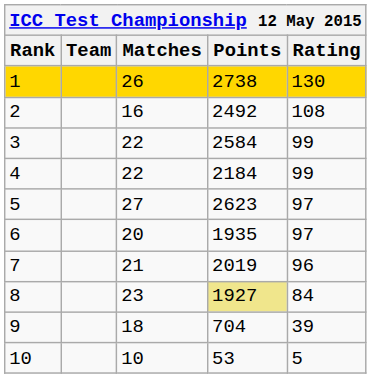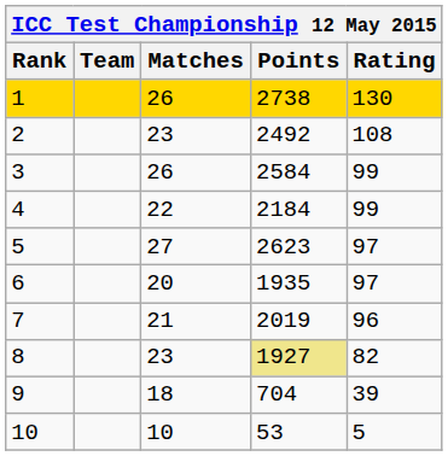 <table class="wikitable" style="white-space: nowrap;">
 <tr>
 <th colspan="5"><a href='#'>ICC Test Championship</a> <small>12 May 2015</small></th>
 </tr>
 <tr>
 <th>Rank</th>
 <th>Team</th>
 <th>Matches</th>
 <th>Points</th>
 <th>Rating</th>
 </tr>
 <tr style="background:gold">
 <td>1</td>
 <td style="text-align:left"></td>
 <td>26</td>
 <td>2738</td>
 <td>130</td>
 </tr>
 <tr>
 <td>2</td>
 <td style="text-align:left"></td>
-<td>16</td>
+<td>23</td>
 <td>2492</td>
 <td>108</td>
 </tr>
 <tr>
 <td>3</td>
 <td style="text-align:left"></td>
-<td>22</td>
+<td>26</td>
 <td>2584</td>
 <td>99</td>
 </tr>
 <tr>
 <td>4</td>
 <td style="text-align:left"></td>
 <td>22</td>
 <td>2184</td>
 <td>99</td>
 </tr>
 <tr>
 <td>5</td>
 <td style="text-align:left"></td>
 <td>27</td>
 <td>2623</td>
 <td>97</td>
 </tr>
 <tr>
 <td>6</td>
 <td style="text-align:left"></td>
 <td>20</td>
 <td>1935</td>
 <td>97</td>
 </tr>
 <tr>
 <td>7</td>
 <td style="text-align:left"></td>
 <td>21</td>
 <td>2019</td>
 <td>96</td>
 </tr>
 <tr>
 <td>8</td>
 <td style="text-align:left"></td>
 <td>23</td>
 <td style="background: khaki;">1927</td>
-<td>84</td>
+<td>82</td>
 </tr>
 <tr>
 <td>9</td>
 <td style="text-align:left"></td>
 <td>18</td>
 <td>704</td>
 <td>39</td>
 </tr>
 <tr>
 <td>10</td>
 <td style="text-align:left"></td>
 <td>10</td>
 <td>53</td>
 <td>5</td>
 </tr>
 </table>
